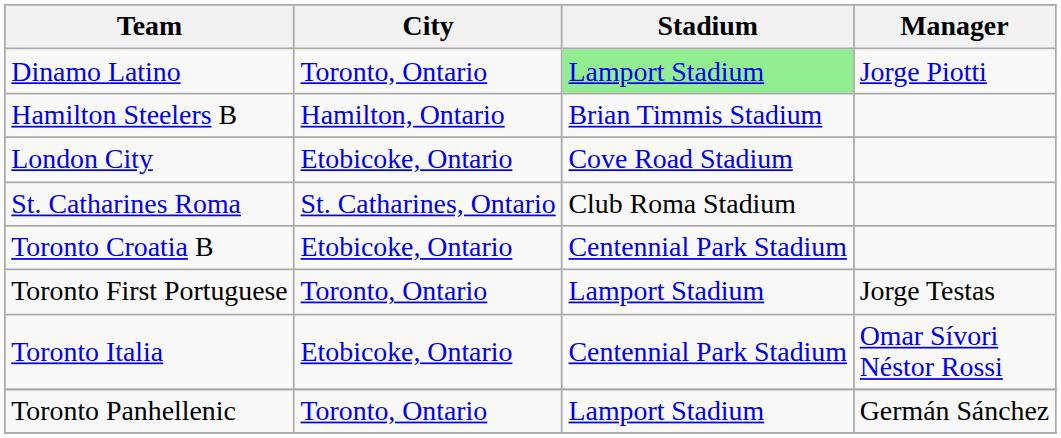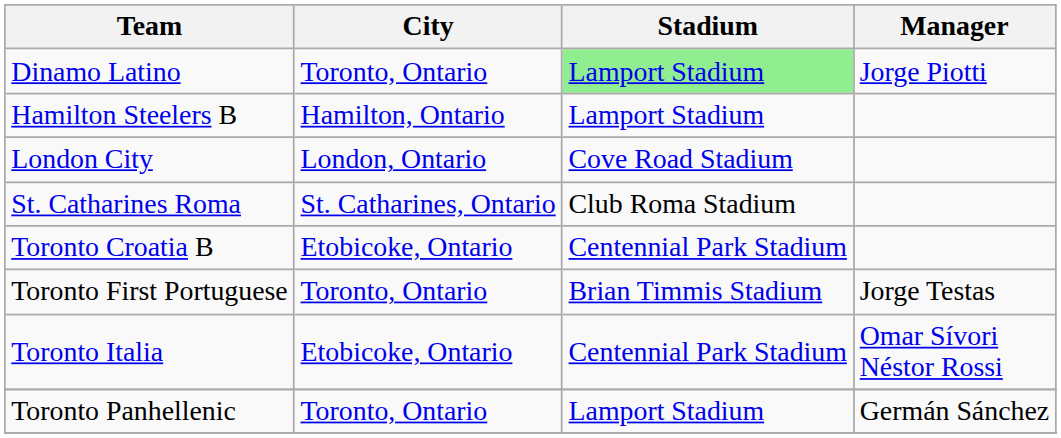 <table class="wikitable sortable">
 <tr>
 <th>Team</th>
 <th>City</th>
 <th>Stadium</th>
 <th>Manager</th>
 </tr>
 <tr>
 <td><a href='#'>Dinamo Latino</a></td>
 <td><a href='#'>Toronto, Ontario</a></td>
 <td style="background: lightgreen;"><a href='#'>Lamport Stadium</a></td>
 <td><a href='#'>Jorge Piotti</a></td>
 </tr>
 <tr>
 <td><a href='#'>Hamilton Steelers</a> B</td>
 <td><a href='#'>Hamilton, Ontario</a></td>
-<td><a href='#'>Brian Timmis Stadium</a></td>
+<td><a href='#'>Lamport Stadium</a></td>
 <td></td>
 </tr>
 <tr>
 <td><a href='#'>London City</a></td>
-<td><a href='#'>Etobicoke, Ontario</a></td>
+<td><a href='#'>London, Ontario</a></td>
 <td><a href='#'>Cove Road Stadium</a></td>
 <td></td>
 </tr>
 <tr>
 <td><a href='#'>St. Catharines Roma</a></td>
 <td><a href='#'>St. Catharines, Ontario</a></td>
 <td>Club Roma Stadium</td>
 <td></td>
 </tr>
 <tr>
 <td><a href='#'>Toronto Croatia</a> B</td>
 <td><a href='#'>Etobicoke, Ontario</a></td>
 <td><a href='#'>Centennial Park Stadium</a></td>
 <td></td>
 </tr>
 <tr>
 <td>Toronto First Portuguese</td>
 <td><a href='#'>Toronto, Ontario</a></td>
-<td><a href='#'>Lamport Stadium</a></td>
+<td><a href='#'>Brian Timmis Stadium</a></td>
 <td>Jorge Testas</td>
 </tr>
 <tr>
 <td><a href='#'>Toronto Italia</a></td>
 <td><a href='#'>Etobicoke, Ontario</a></td>
 <td><a href='#'>Centennial Park Stadium</a></td>
 <td><a href='#'>Omar Sívori</a><br> <a href='#'>Néstor Rossi</a></td>
 </tr>
 <tr>
 </tr>
 <tr>
 <td>Toronto Panhellenic</td>
 <td><a href='#'>Toronto, Ontario</a></td>
 <td><a href='#'>Lamport Stadium</a></td>
 <td>Germán Sánchez</td>
 </tr>
 <tr>
 </tr>
 </table>
